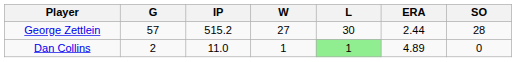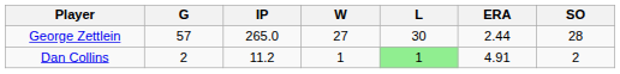 <table class="wikitable sortable">
 <tr>
 <th bgcolor="#DDDDFF" width="16%">Player</th>
 <th bgcolor="#DDDDFF" width="9%">G</th>
 <th bgcolor="#DDDDFF" width="9%">IP</th>
 <th bgcolor="#DDDDFF" width="9%">W</th>
 <th bgcolor="#DDDDFF" width="9%">L</th>
 <th bgcolor="#DDDDFF" width="9%">ERA</th>
 <th bgcolor="#DDDDFF" width="9%">SO</th>
 </tr>
 <tr align=center>
 <td><a href='#'>George Zettlein</a></td>
 <td>57</td>
-<td>515.2</td>
+<td>265.0</td>
 <td>27</td>
 <td>30</td>
 <td>2.44</td>
 <td>28</td>
 </tr>
 <tr align=center>
 <td><a href='#'>Dan Collins</a></td>
 <td>2</td>
-<td>11.0</td>
+<td>11.2</td>
 <td>1</td>
 <td style="background: lightgreen;">1</td>
-<td>4.89</td>
-<td>0</td>
+<td>4.91</td>
+<td>2</td>
 </tr>
 </table>
